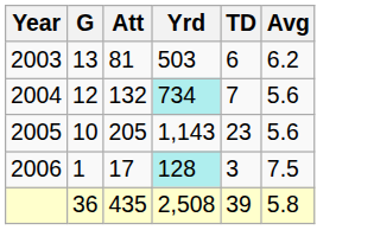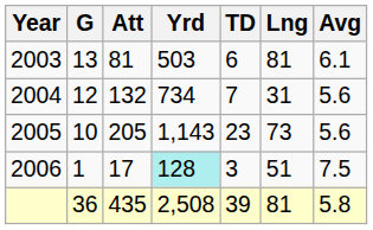 <table class="wikitable" style="1em auto 1em auto">
 <tr>
 <th>Year</th>
 <th>G</th>
 <th>Att</th>
 <th>Yrd</th>
 <th>TD</th>
+<th>Lng</th>
 <th>Avg</th>
 </tr>
 <tr>
 <td>2003</td>
 <td>13</td>
 <td>81</td>
 <td>503</td>
 <td>6</td>
-<td>6.2</td>
+<td>81</td>
+<td>6.1</td>
 </tr>
 <tr>
 <td>2004</td>
 <td>12</td>
 <td>132</td>
-<td style="background: paleturquoise;">734</td>
+<td>734</td>
 <td>7</td>
+<td>31</td>
 <td>5.6</td>
 </tr>
 <tr>
 <td>2005</td>
 <td>10</td>
 <td>205</td>
 <td>1,143</td>
 <td>23</td>
+<td>73</td>
 <td>5.6</td>
 </tr>
 <tr>
 <td>2006</td>
 <td>1</td>
 <td>17</td>
 <td style="background: paleturquoise;">128</td>
 <td>3</td>
+<td>51</td>
 <td>7.5</td>
 </tr>
 <tr style="background:#ffc;">
 <td></td>
 <td>36</td>
 <td>435</td>
 <td>2,508</td>
 <td>39</td>
+<td>81</td>
 <td>5.8</td>
 </tr>
 </table>
